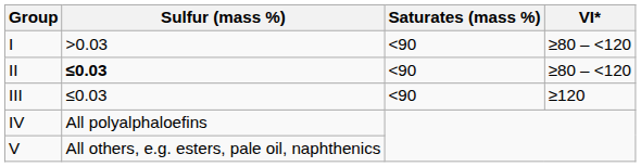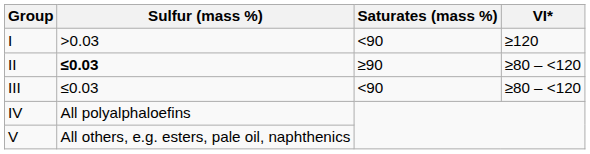 <table class="wikitable">
 <tr>
 <th>Group</th>
 <th>Sulfur (mass %)</th>
 <th>Saturates (mass %)</th>
 <th>VI*</th>
 </tr>
 <tr>
 <td>I</td>
 <td>>0.03</td>
 <td><90</td>
-<td>≥80 – <120</td>
+<td>≥120</td>
 </tr>
 <tr>
 <td>II</td>
 <td><strong>≤0.03</strong></td>
-<td><90</td>
+<td>≥90</td>
 <td>≥80 – <120</td>
 </tr>
 <tr>
 <td>III</td>
 <td>≤0.03</td>
 <td><90</td>
-<td>≥120</td>
+<td>≥80 – <120</td>
 </tr>
 <tr>
 <td>IV</td>
 <td>All polyalphaloefins</td>
 </tr>
 <tr>
 <td>V</td>
 <td>All others, e.g. esters, pale oil, naphthenics</td>
 </tr>
 </table>
